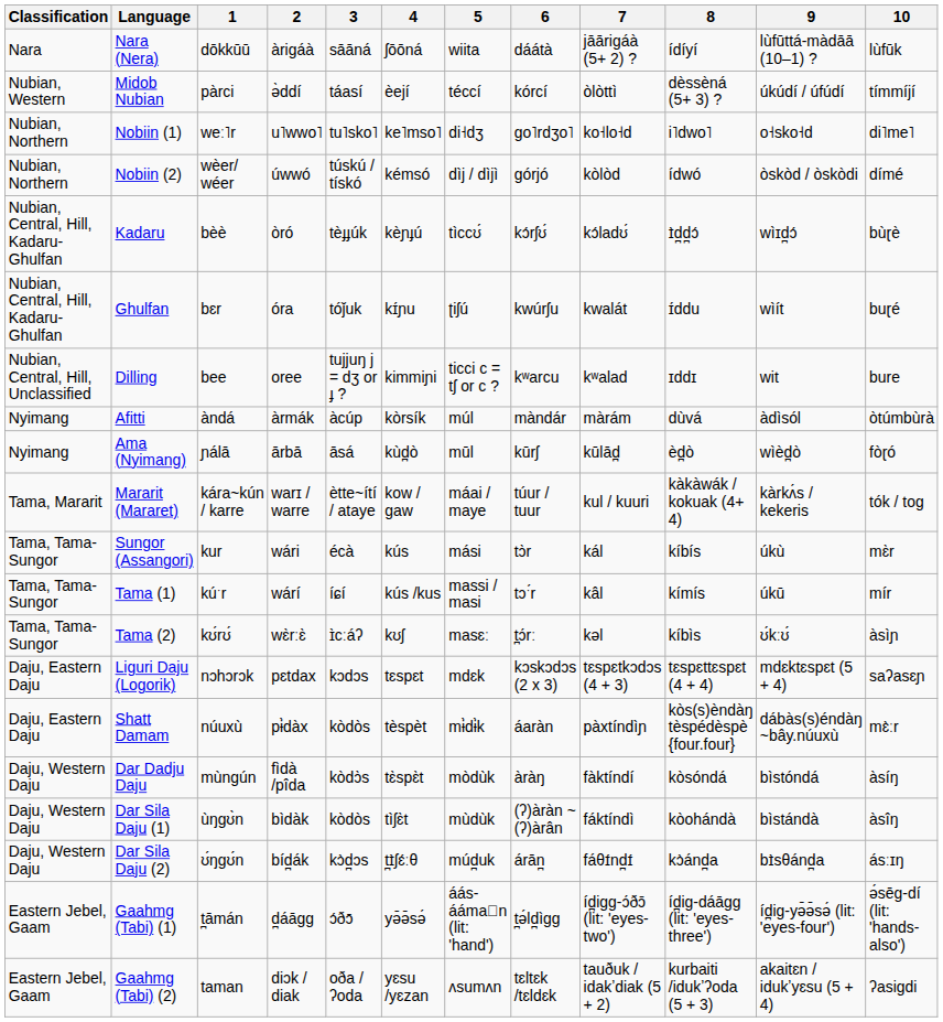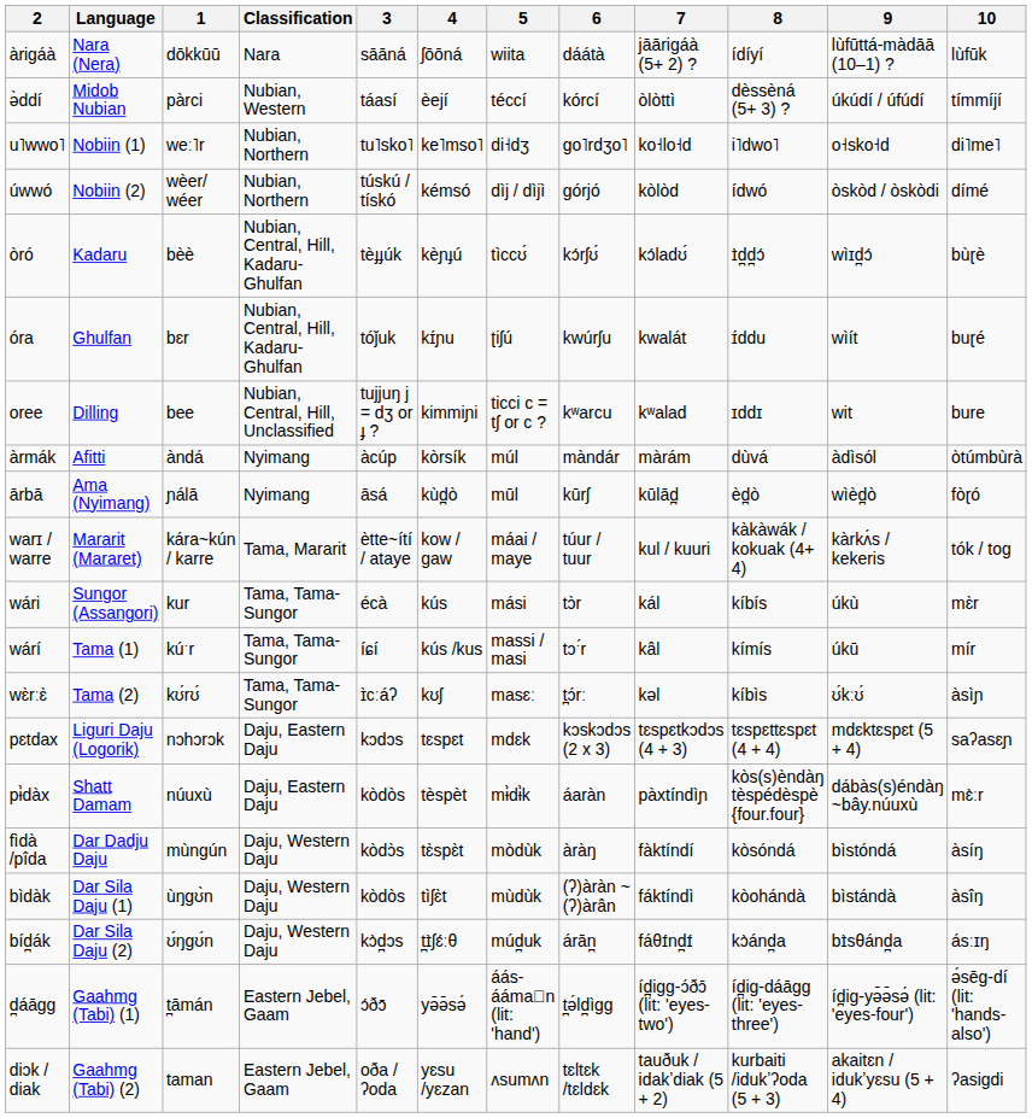 <table class="wikitable sortable">
 <tr>
-<th>Classification</th>
+<th>2</th>
 <th>Language</th>
 <th>1</th>
-<th>2</th>
+<th>Classification</th>
 <th>3</th>
 <th>4</th>
 <th>5</th>
 <th>6</th>
 <th>7</th>
 <th>8</th>
 <th>9</th>
 <th>10</th>
 </tr>
 <tr>
-<td>Nara</td>
+<td>àriɡáà</td>
 <td><a href='#'>Nara (Nera)</a></td>
 <td>dōkkūū</td>
-<td>àriɡáà</td>
+<td>Nara</td>
 <td>sāāná</td>
 <td>ʃōōná</td>
 <td>wiita</td>
 <td>dáátà</td>
 <td>jāāriɡáà (5+ 2)  ?</td>
 <td>ídíyí</td>
 <td>lùfūttá-màdāā (10–1)  ?</td>
 <td>lùfūk</td>
 </tr>
 <tr>
-<td>Nubian, Western</td>
+<td>ə̀ddí</td>
 <td><a href='#'>Midob Nubian</a></td>
 <td>pàrci</td>
-<td>ə̀ddí</td>
+<td>Nubian, Western</td>
 <td>táasí</td>
 <td>èejí</td>
 <td>téccí</td>
 <td>kórcí</td>
 <td>òlòttì</td>
 <td>dèssèná (5+ 3) ?</td>
 <td>úkúdí / úfúdí</td>
 <td>tímmíjí</td>
 </tr>
 <tr>
-<td>Nubian, Northern</td>
+<td>u˥wwo˥</td>
 <td><a href='#'>Nobiin</a> (1)</td>
 <td>weː˥r</td>
-<td>u˥wwo˥</td>
+<td>Nubian, Northern</td>
 <td>tu˥sko˥</td>
 <td>ke˥mso˥</td>
 <td>di˧dʒ</td>
 <td>ɡo˥rdʒo˥</td>
 <td>ko˧lo˧d</td>
 <td>i˥dwo˥</td>
 <td>o˧sko˧d</td>
 <td>di˥me˥</td>
 </tr>
 <tr>
-<td>Nubian, Northern</td>
+<td>úwwó</td>
 <td><a href='#'>Nobiin</a> (2)</td>
 <td>wèer/ wéer</td>
-<td>úwwó</td>
+<td>Nubian, Northern</td>
 <td>túskú / tískó</td>
 <td>kémsó</td>
 <td>dìj / dìjì</td>
 <td>ɡórjó</td>
 <td>kòlòd</td>
 <td>ídwó</td>
 <td>òskòd / òskòdi</td>
 <td>dímé</td>
 </tr>
 <tr>
-<td>Nubian, Central, Hill, Kadaru-Ghulfan</td>
+<td>òró</td>
 <td><a href='#'>Kadaru</a></td>
 <td>bèè</td>
-<td>òró</td>
+<td>Nubian, Central, Hill, Kadaru-Ghulfan</td>
 <td>tèɟɟúk</td>
 <td>kèɲɟú</td>
 <td>tìccʊ́</td>
 <td>kɔ́rʃʊ́</td>
 <td>kɔ́ladʊ́</td>
 <td>ɪ̀d̪d̪ɔ́</td>
 <td>wìɪd̪ɔ́</td>
 <td>bùɽè</td>
 </tr>
 <tr>
-<td>Nubian, Central, Hill, Kadaru-Ghulfan</td>
+<td>óra</td>
 <td><a href='#'>Ghulfan</a></td>
 <td>bɛr</td>
-<td>óra</td>
+<td>Nubian, Central, Hill, Kadaru-Ghulfan</td>
 <td>tóǰuk</td>
 <td>kɪ́ɲu</td>
 <td>ʈiʃú</td>
 <td>kwúrʃu</td>
 <td>kwalát</td>
 <td>ɪ́ddu</td>
 <td>wìít</td>
 <td>buɽé</td>
 </tr>
 <tr>
-<td>Nubian, Central, Hill, Unclassified</td>
+<td>oree</td>
 <td><a href='#'>Dilling</a></td>
 <td>bee</td>
-<td>oree</td>
+<td>Nubian, Central, Hill, Unclassified</td>
 <td>tujjuŋ j = dʒ or ɟ ?</td>
 <td>kimmiɲi</td>
 <td>ticci  c = tʃ or c ?</td>
 <td>kʷarcu</td>
 <td>kʷalad</td>
 <td>ɪddɪ</td>
 <td>wit</td>
 <td>bure</td>
 </tr>
 <tr>
-<td>Nyimang</td>
+<td>àrmák</td>
 <td><a href='#'>Afitti</a></td>
 <td>àndá</td>
-<td>àrmák</td>
+<td>Nyimang</td>
 <td>àcúp</td>
 <td>kòrsík</td>
 <td>múl</td>
 <td>màndár</td>
 <td>màrám</td>
 <td>dùvá</td>
 <td>àdìsól</td>
 <td>òtúmbùrà</td>
 </tr>
 <tr>
-<td>Nyimang</td>
+<td>ārbā</td>
 <td><a href='#'>Ama (Nyimang)</a></td>
 <td>ɲálā</td>
-<td>ārbā</td>
+<td>Nyimang</td>
 <td>āsá</td>
 <td>kùd̪ò</td>
 <td>mūl</td>
 <td>kūrʃ</td>
 <td>kūlād̪</td>
 <td>èd̪ò</td>
 <td>wìèd̪ò</td>
 <td>fòɽó</td>
 </tr>
 <tr>
-<td>Tama, Mararit</td>
+<td>warɪ / warre</td>
 <td><a href='#'>Mararit (Mararet)</a></td>
 <td>kára~kún  / karre</td>
-<td>warɪ / warre</td>
+<td>Tama, Mararit</td>
 <td>ètte~ítí / ataye</td>
 <td>kow / ɡaw</td>
 <td>máai / maye</td>
 <td>túur / tuur</td>
 <td>kul / kuuri</td>
 <td>kàkàwák / kokuak  (4+ 4)</td>
 <td>kàrkʌ́s / kekeris</td>
 <td>tók / toɡ</td>
 </tr>
 <tr>
-<td>Tama, Tama-Sungor</td>
+<td>wári</td>
 <td><a href='#'>Sungor (Assangori)</a></td>
 <td>kur</td>
-<td>wári</td>
+<td>Tama, Tama-Sungor</td>
 <td>écà</td>
 <td>kús</td>
 <td>mási</td>
 <td>tɔ̀r</td>
 <td>kál</td>
 <td>kíbís</td>
 <td>úkù</td>
 <td>mɛ̀r</td>
 </tr>
 <tr>
-<td>Tama, Tama-Sungor</td>
+<td>wárí</td>
 <td><a href='#'>Tama</a> (1)</td>
 <td>kúˑr</td>
-<td>wárí</td>
+<td>Tama, Tama-Sungor</td>
 <td>íɕí</td>
 <td>kús /kus</td>
 <td>massi / masi</td>
 <td>tɔˑ́r</td>
 <td>kâl</td>
 <td>kímís</td>
 <td>úkū</td>
 <td>mír</td>
 </tr>
 <tr>
-<td>Tama, Tama-Sungor</td>
+<td>wɛ̀rːɛ̀</td>
 <td><a href='#'>Tama</a> (2)</td>
 <td>kʊ́rʊ́</td>
-<td>wɛ̀rːɛ̀</td>
+<td>Tama, Tama-Sungor</td>
 <td>ɪ̀cːáʔ</td>
 <td>kʊʃ</td>
 <td>masɛː</td>
 <td>t̪ɔ́rː</td>
 <td>kəl</td>
 <td>kíbìs</td>
 <td>ʊ́kːʊ́</td>
 <td>àsìɲ</td>
 </tr>
 <tr>
-<td>Daju, Eastern Daju</td>
+<td>pɛtdax</td>
 <td><a href='#'>Liguri Daju (Logorik)</a></td>
 <td>nɔhɔrɔk</td>
-<td>pɛtdax</td>
+<td>Daju, Eastern Daju</td>
 <td>kɔdɔs</td>
 <td>tɛspɛt</td>
 <td>mdɛk</td>
 <td>kɔskɔdɔs (2 x 3)</td>
 <td>tɛspɛtkɔdɔs (4 + 3)</td>
 <td>tɛspɛttɛspɛt  (4 + 4)</td>
 <td>mdɛktɛspɛt  (5 + 4)</td>
 <td>saʔasɛɲ</td>
 </tr>
 <tr>
-<td>Daju, Eastern Daju</td>
+<td>pɨ̀dàx</td>
 <td><a href='#'>Shatt Damam</a></td>
 <td>núuxù</td>
-<td>pɨ̀dàx</td>
+<td>Daju, Eastern Daju</td>
 <td>kòdòs</td>
 <td>tèspèt</td>
 <td>mɨ̀dɨ̀k</td>
 <td>áaràn</td>
 <td>pàxtíndìɲ</td>
 <td>kòs(s)èndàŋ tèspédèspè  {four.four}</td>
 <td>dábàs(s)éndàŋ ~bây.núuxù</td>
 <td>mɛ̀ːr</td>
 </tr>
 <tr>
-<td>Daju, Western Daju</td>
+<td>fìdà /pîda</td>
 <td><a href='#'>Dar Dadju Daju</a></td>
 <td>mùnɡún</td>
-<td>fìdà /pîda</td>
+<td>Daju, Western Daju</td>
 <td>kòdɔ̀s</td>
 <td>tɛ̀spɛ̀t</td>
 <td>mòdùk</td>
 <td>àràŋ</td>
 <td>fàktíndí</td>
 <td>kòsóndá</td>
 <td>bìstóndá</td>
 <td>àsíŋ</td>
 </tr>
 <tr>
-<td>Daju, Western Daju</td>
+<td>bìdàk</td>
 <td><a href='#'>Dar Sila Daju</a> (1)</td>
 <td>ùŋɡʊ̀n</td>
-<td>bìdàk</td>
+<td>Daju, Western Daju</td>
 <td>kòdòs</td>
 <td>tìʃɛ̀t</td>
 <td>mùdùk</td>
 <td>(ʔ)àràn ~ (ʔ)àrân</td>
 <td>fáktíndì</td>
 <td>kòohándà</td>
 <td>bìstándà</td>
 <td>àsîŋ</td>
 </tr>
 <tr>
-<td>Daju, Western Daju</td>
+<td>bíd̪ák</td>
 <td><a href='#'>Dar Sila Daju</a> (2)</td>
 <td>ʊ́ŋɡʊ́n</td>
-<td>bíd̪ák</td>
+<td>Daju, Western Daju</td>
 <td>kɔ̀d̪ɔs</td>
 <td>t̪ɪ̀ʃɛ́ːθ</td>
 <td>múd̪uk</td>
 <td>árān̪</td>
 <td>fáθɪ́nd̪ɪ́</td>
 <td>kɔ̀ánd̪a</td>
 <td>bɪ̀sθánd̪a</td>
 <td>ásːɪŋ</td>
 </tr>
 <tr>
-<td>Eastern Jebel, Gaam</td>
+<td>d̪áāɡɡ</td>
 <td><a href='#'>Gaahmɡ (Tabi)</a> (1)</td>
 <td>t̪āmán</td>
-<td>d̪áāɡɡ</td>
+<td>Eastern Jebel, Gaam</td>
 <td>ɔ́ðɔ̄</td>
 <td>yə̄ə̄sə́</td>
 <td>áás-ááman  (lit: 'hand')</td>
 <td>t̪ə́ld̪ìɡɡ</td>
 <td>íd̪iɡɡ-ɔ́ðɔ̄   (lit: 'eyes-two')</td>
 <td>íd̪iɡ-dáāɡɡ (lit: 'eyes-three')</td>
 <td>íd̪iɡ-yə̄ə̄sə́  (lit: 'eyes-four')</td>
 <td>ə́sēɡ-dí  (lit: 'hands-also')</td>
 </tr>
 <tr>
-<td>Eastern Jebel, Gaam</td>
+<td>diɔk / diak</td>
 <td><a href='#'>Gaahmɡ (Tabi)</a> (2)</td>
 <td>taman</td>
-<td>diɔk / diak</td>
+<td>Eastern Jebel, Gaam</td>
 <td>oða / ʔoda</td>
 <td>yɛsu /yɛzan</td>
 <td>ʌsumʌn</td>
 <td>tɛltɛk  /tɛldɛk</td>
 <td>tauðuk / idakʼdiak   (5 + 2)</td>
 <td>kurbaiti /idukʼʔoda  (5 + 3)</td>
 <td>akaitɛn / idukʼyɛsu (5 + 4)</td>
 <td>ʔasiɡdi</td>
 </tr>
 </table>
